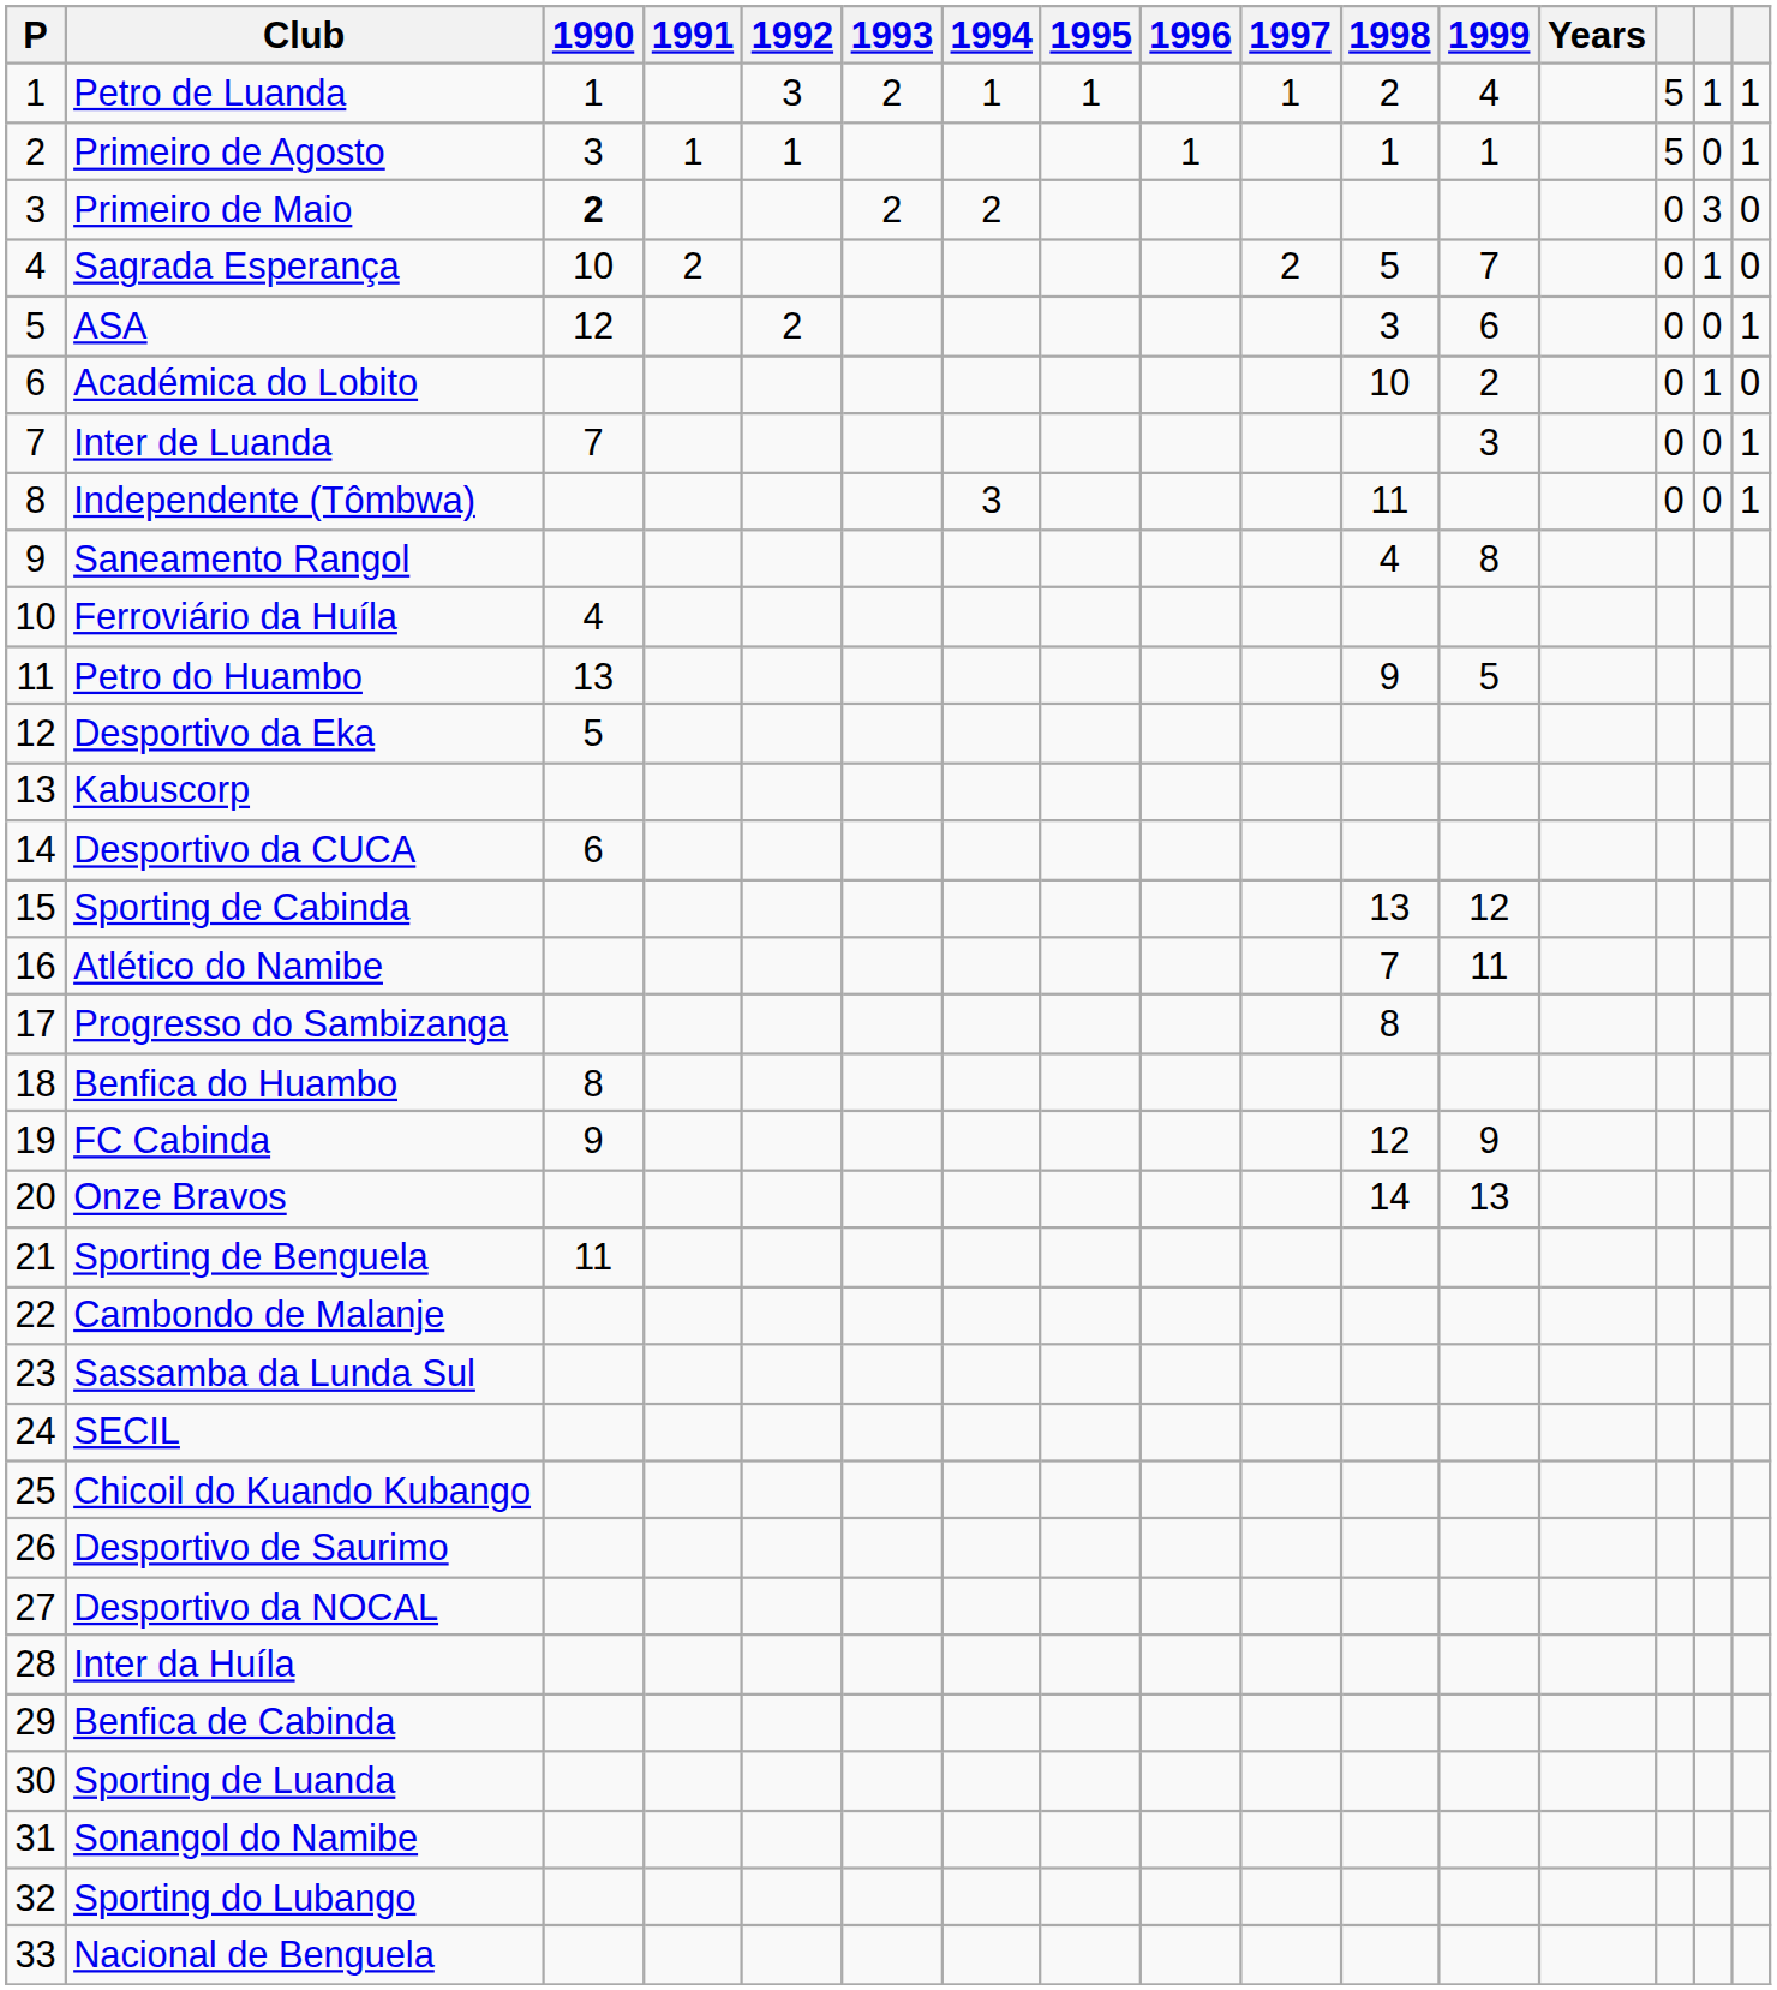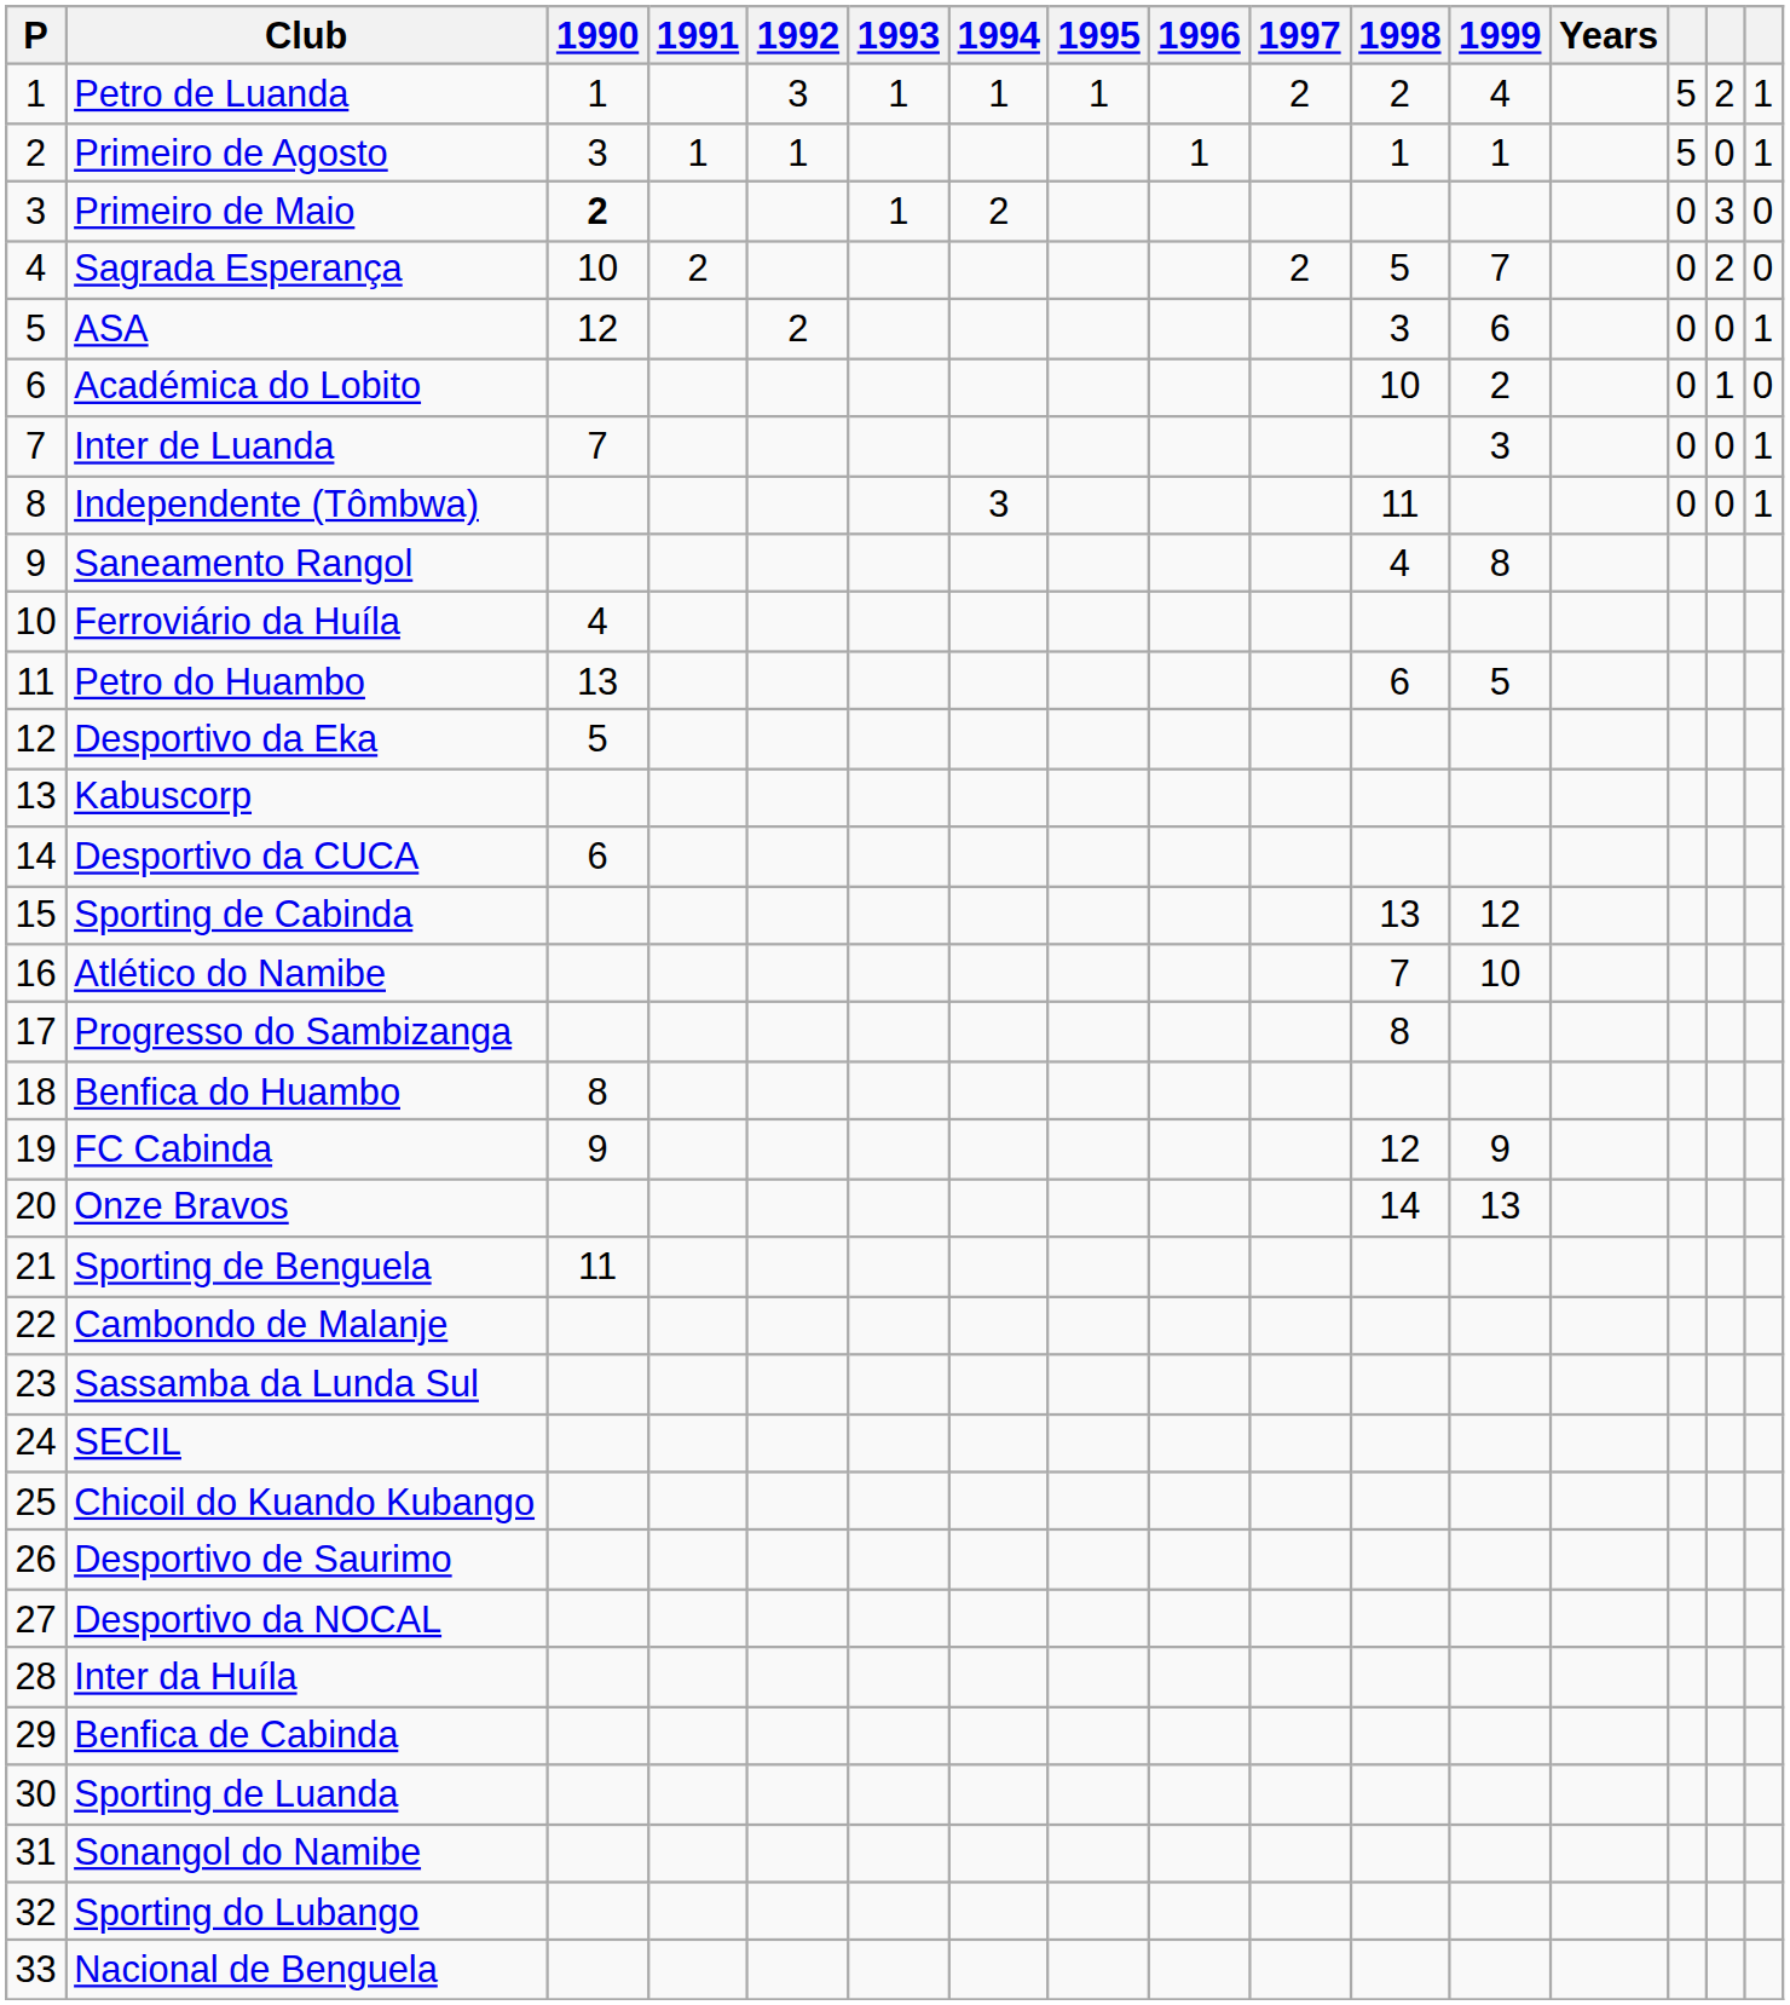 <table class="wikitable sortable" style="text-align:center; font-size:85%">
 <tr>
 <th>P</th>
 <th width=170>Club</th>
 <th><a href='#'>1990</a></th>
 <th><a href='#'>1991</a></th>
 <th><a href='#'>1992</a></th>
 <th><a href='#'>1993</a></th>
 <th><a href='#'>1994</a></th>
 <th><a href='#'>1995</a></th>
 <th><a href='#'>1996</a></th>
 <th><a href='#'>1997</a></th>
 <th><a href='#'>1998</a></th>
 <th><a href='#'>1999</a></th>
 <th>Years</th>
 <th></th>
 <th></th>
 <th></th>
 </tr>
 <tr>
 <td>1</td>
 <td align=left><a href='#'>Petro de Luanda</a></td>
 <td>1</td>
 <td></td>
 <td>3</td>
-<td>2</td>
+<td>1</td>
 <td>1</td>
 <td>1</td>
 <td></td>
-<td>1</td>
+<td>2</td>
 <td>2</td>
 <td>4</td>
 <td></td>
 <td>5</td>
-<td>1</td>
+<td>2</td>
 <td>1</td>
 </tr>
 <tr>
 <td>2</td>
 <td align=left><a href='#'>Primeiro de Agosto</a></td>
 <td>3</td>
 <td>1</td>
 <td>1</td>
 <td></td>
 <td></td>
 <td></td>
 <td>1</td>
 <td></td>
 <td>1</td>
 <td>1</td>
 <td></td>
 <td>5</td>
 <td>0</td>
 <td>1</td>
 </tr>
 <tr>
 <td>3</td>
 <td align=left><a href='#'>Primeiro de Maio</a></td>
 <td><strong>2</strong></td>
 <td></td>
 <td></td>
-<td>2</td>
+<td>1</td>
 <td>2</td>
 <td></td>
 <td></td>
 <td></td>
 <td></td>
 <td></td>
 <td></td>
 <td>0</td>
 <td>3</td>
 <td>0</td>
 </tr>
 <tr>
 <td>4</td>
 <td align=left><a href='#'>Sagrada Esperança</a></td>
 <td>10</td>
 <td>2</td>
 <td></td>
 <td></td>
 <td></td>
 <td></td>
 <td></td>
 <td>2</td>
 <td>5</td>
 <td>7</td>
 <td></td>
 <td>0</td>
-<td>1</td>
+<td>2</td>
 <td>0</td>
 </tr>
 <tr>
 <td>5</td>
 <td align=left><a href='#'>ASA</a></td>
 <td>12</td>
 <td></td>
 <td>2</td>
 <td></td>
 <td></td>
 <td></td>
 <td></td>
 <td></td>
 <td>3</td>
 <td>6</td>
 <td></td>
 <td>0</td>
 <td>0</td>
 <td>1</td>
 </tr>
 <tr>
 <td>6</td>
 <td align=left><a href='#'>Académica do Lobito</a></td>
 <td></td>
 <td></td>
 <td></td>
 <td></td>
 <td></td>
 <td></td>
 <td></td>
 <td></td>
 <td>10</td>
 <td>2</td>
 <td></td>
 <td>0</td>
 <td>1</td>
 <td>0</td>
 </tr>
 <tr>
 <td>7</td>
 <td align=left><a href='#'>Inter de Luanda</a></td>
 <td>7</td>
 <td></td>
 <td></td>
 <td></td>
 <td></td>
 <td></td>
 <td></td>
 <td></td>
 <td></td>
 <td>3</td>
 <td></td>
 <td>0</td>
 <td>0</td>
 <td>1</td>
 </tr>
 <tr>
 <td>8</td>
 <td align=left><a href='#'>Independente (Tômbwa)</a></td>
 <td></td>
 <td></td>
 <td></td>
 <td></td>
 <td>3</td>
 <td></td>
 <td></td>
 <td></td>
 <td>11</td>
 <td></td>
 <td></td>
 <td>0</td>
 <td>0</td>
 <td>1</td>
 </tr>
 <tr>
 <td>9</td>
 <td align=left><a href='#'>Saneamento Rangol</a></td>
 <td></td>
 <td></td>
 <td></td>
 <td></td>
 <td></td>
 <td></td>
 <td></td>
 <td></td>
 <td>4</td>
 <td>8</td>
 <td></td>
 <td></td>
 <td></td>
 <td></td>
 </tr>
 <tr>
 <td>10</td>
 <td align=left><a href='#'>Ferroviário da Huíla</a></td>
 <td>4</td>
 <td></td>
 <td></td>
 <td></td>
 <td></td>
 <td></td>
 <td></td>
 <td></td>
 <td></td>
 <td></td>
 <td></td>
 <td></td>
 <td></td>
 <td></td>
 </tr>
 <tr>
 <td>11</td>
 <td align=left><a href='#'>Petro do Huambo</a></td>
 <td>13</td>
 <td></td>
 <td></td>
 <td></td>
 <td></td>
 <td></td>
 <td></td>
 <td></td>
-<td>9</td>
+<td>6</td>
 <td>5</td>
 <td></td>
 <td></td>
 <td></td>
 <td></td>
 </tr>
 <tr>
 <td>12</td>
 <td align=left><a href='#'>Desportivo da Eka</a></td>
 <td>5</td>
 <td></td>
 <td></td>
 <td></td>
 <td></td>
 <td></td>
 <td></td>
 <td></td>
 <td></td>
 <td></td>
 <td></td>
 <td></td>
 <td></td>
 <td></td>
 </tr>
 <tr>
 <td>13</td>
 <td align=left><a href='#'>Kabuscorp</a></td>
 <td></td>
 <td></td>
 <td></td>
 <td></td>
 <td></td>
 <td></td>
 <td></td>
 <td></td>
 <td></td>
 <td></td>
 <td></td>
 <td></td>
 <td></td>
 <td></td>
 </tr>
 <tr>
 <td>14</td>
 <td align=left><a href='#'>Desportivo da CUCA</a></td>
 <td>6</td>
 <td></td>
 <td></td>
 <td></td>
 <td></td>
 <td></td>
 <td></td>
 <td></td>
 <td></td>
 <td></td>
 <td></td>
 <td></td>
 <td></td>
 <td></td>
 </tr>
 <tr>
 <td>15</td>
 <td align=left><a href='#'>Sporting de Cabinda</a></td>
 <td></td>
 <td></td>
 <td></td>
 <td></td>
 <td></td>
 <td></td>
 <td></td>
 <td></td>
 <td>13</td>
 <td>12</td>
 <td></td>
 <td></td>
 <td></td>
 <td></td>
 </tr>
 <tr>
 <td>16</td>
 <td align=left><a href='#'>Atlético do Namibe</a></td>
 <td></td>
 <td></td>
 <td></td>
 <td></td>
 <td></td>
 <td></td>
 <td></td>
 <td></td>
 <td>7</td>
-<td>11</td>
+<td>10</td>
 <td></td>
 <td></td>
 <td></td>
 <td></td>
 </tr>
 <tr>
 <td>17</td>
 <td align=left><a href='#'>Progresso do Sambizanga</a></td>
 <td></td>
 <td></td>
 <td></td>
 <td></td>
 <td></td>
 <td></td>
 <td></td>
 <td></td>
 <td>8</td>
 <td></td>
 <td></td>
 <td></td>
 <td></td>
 <td></td>
 </tr>
 <tr>
 <td>18</td>
 <td align=left><a href='#'>Benfica do Huambo</a></td>
 <td>8</td>
 <td></td>
 <td></td>
 <td></td>
 <td></td>
 <td></td>
 <td></td>
 <td></td>
 <td></td>
 <td></td>
 <td></td>
 <td></td>
 <td></td>
 <td></td>
 </tr>
 <tr>
 <td>19</td>
 <td align=left><a href='#'>FC Cabinda</a></td>
 <td>9</td>
 <td></td>
 <td></td>
 <td></td>
 <td></td>
 <td></td>
 <td></td>
 <td></td>
 <td>12</td>
 <td>9</td>
 <td></td>
 <td></td>
 <td></td>
 <td></td>
 </tr>
 <tr>
 <td>20</td>
 <td align=left><a href='#'>Onze Bravos</a></td>
 <td></td>
 <td></td>
 <td></td>
 <td></td>
 <td></td>
 <td></td>
 <td></td>
 <td></td>
 <td>14</td>
 <td>13</td>
 <td></td>
 <td></td>
 <td></td>
 <td></td>
 </tr>
 <tr>
 <td>21</td>
 <td align=left><a href='#'>Sporting de Benguela</a></td>
 <td>11</td>
 <td></td>
 <td></td>
 <td></td>
 <td></td>
 <td></td>
 <td></td>
 <td></td>
 <td></td>
 <td></td>
 <td></td>
 <td></td>
 <td></td>
 <td></td>
 </tr>
 <tr>
 <td>22</td>
 <td align=left><a href='#'>Cambondo de Malanje</a></td>
 <td></td>
 <td></td>
 <td></td>
 <td></td>
 <td></td>
 <td></td>
 <td></td>
 <td></td>
 <td></td>
 <td></td>
 <td></td>
 <td></td>
 <td></td>
 <td></td>
 </tr>
 <tr>
 <td>23</td>
 <td align=left><a href='#'>Sassamba da Lunda Sul</a></td>
 <td></td>
 <td></td>
 <td></td>
 <td></td>
 <td></td>
 <td></td>
 <td></td>
 <td></td>
 <td></td>
 <td></td>
 <td></td>
 <td></td>
 <td></td>
 <td></td>
 </tr>
 <tr>
 <td>24</td>
 <td align=left><a href='#'>SECIL</a></td>
 <td></td>
 <td></td>
 <td></td>
 <td></td>
 <td></td>
 <td></td>
 <td></td>
 <td></td>
 <td></td>
 <td></td>
 <td></td>
 <td></td>
 <td></td>
 <td></td>
 </tr>
 <tr>
 <td>25</td>
 <td align=left><a href='#'>Chicoil do Kuando Kubango</a></td>
 <td></td>
 <td></td>
 <td></td>
 <td></td>
 <td></td>
 <td></td>
 <td></td>
 <td></td>
 <td></td>
 <td></td>
 <td></td>
 <td></td>
 <td></td>
 <td></td>
 </tr>
 <tr>
 <td>26</td>
 <td align=left><a href='#'>Desportivo de Saurimo</a></td>
 <td></td>
 <td></td>
 <td></td>
 <td></td>
 <td></td>
 <td></td>
 <td></td>
 <td></td>
 <td></td>
 <td></td>
 <td></td>
 <td></td>
 <td></td>
 <td></td>
 </tr>
 <tr>
 <td>27</td>
 <td align=left><a href='#'>Desportivo da NOCAL</a></td>
 <td></td>
 <td></td>
 <td></td>
 <td></td>
 <td></td>
 <td></td>
 <td></td>
 <td></td>
 <td></td>
 <td></td>
 <td></td>
 <td></td>
 <td></td>
 <td></td>
 </tr>
 <tr>
 <td>28</td>
 <td align=left><a href='#'>Inter da Huíla</a></td>
 <td></td>
 <td></td>
 <td></td>
 <td></td>
 <td></td>
 <td></td>
 <td></td>
 <td></td>
 <td></td>
 <td></td>
 <td></td>
 <td></td>
 <td></td>
 <td></td>
 </tr>
 <tr>
 <td>29</td>
 <td align=left><a href='#'>Benfica de Cabinda</a></td>
 <td></td>
 <td></td>
 <td></td>
 <td></td>
 <td></td>
 <td></td>
 <td></td>
 <td></td>
 <td></td>
 <td></td>
 <td></td>
 <td></td>
 <td></td>
 <td></td>
 </tr>
 <tr>
 <td>30</td>
 <td align=left><a href='#'>Sporting de Luanda</a></td>
 <td></td>
 <td></td>
 <td></td>
 <td></td>
 <td></td>
 <td></td>
 <td></td>
 <td></td>
 <td></td>
 <td></td>
 <td></td>
 <td></td>
 <td></td>
 <td></td>
 </tr>
 <tr>
 <td>31</td>
 <td align=left><a href='#'>Sonangol do Namibe</a></td>
 <td></td>
 <td></td>
 <td></td>
 <td></td>
 <td></td>
 <td></td>
 <td></td>
 <td></td>
 <td></td>
 <td></td>
 <td></td>
 <td></td>
 <td></td>
 <td></td>
 </tr>
 <tr>
 <td>32</td>
 <td align=left><a href='#'>Sporting do Lubango</a></td>
 <td></td>
 <td></td>
 <td></td>
 <td></td>
 <td></td>
 <td></td>
 <td></td>
 <td></td>
 <td></td>
 <td></td>
 <td></td>
 <td></td>
 <td></td>
 <td></td>
 </tr>
 <tr>
 <td>33</td>
 <td align=left><a href='#'>Nacional de Benguela</a></td>
 <td></td>
 <td></td>
 <td></td>
 <td></td>
 <td></td>
 <td></td>
 <td></td>
 <td></td>
 <td></td>
 <td></td>
 <td></td>
 <td></td>
 <td></td>
 <td></td>
 </tr>
 <tr>
 </tr>
 </table>
